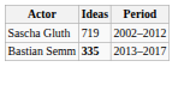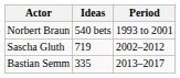 <table class="wikitable">
 <tr>
 <th>Actor</th>
 <th>Ideas</th>
 <th>Period</th>
+</tr>
+<tr>
+<td>Norbert Braun</td>
+<td>540 bets</td>
+<td>1993 to 2001</td>
 </tr>
 <tr>
 <td>Sascha Gluth</td>
 <td>719</td>
 <td>2002–2012</td>
 </tr>
 <tr>
 <td>Bastian Semm</td>
-<td><strong>335</strong></td>
+<td>335</td>
 <td>2013–2017</td>
 </tr>
 </table>
